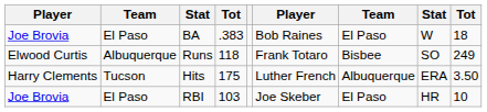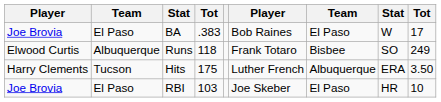 <table class="wikitable">
 <tr>
 <th>Player</th>
 <th>Team</th>
 <th>Stat</th>
 <th>Tot</th>
 <th></th>
 <th>Player</th>
 <th>Team</th>
 <th>Stat</th>
 <th>Tot</th>
 </tr>
 <tr>
 <td><a href='#'>Joe Brovia</a></td>
 <td>El Paso</td>
 <td>BA</td>
 <td>.383</td>
 <td></td>
 <td>Bob Raines</td>
 <td>El Paso</td>
 <td>W</td>
-<td>18</td>
+<td>17</td>
 </tr>
 <tr>
 <td>Elwood Curtis</td>
 <td>Albuquerque</td>
 <td>Runs</td>
 <td>118</td>
 <td></td>
 <td>Frank Totaro</td>
 <td>Bisbee</td>
 <td>SO</td>
 <td>249</td>
 </tr>
 <tr>
 <td>Harry Clements</td>
 <td>Tucson</td>
 <td>Hits</td>
 <td>175</td>
 <td></td>
 <td>Luther French</td>
 <td>Albuquerque</td>
 <td>ERA</td>
 <td>3.50</td>
 </tr>
 <tr>
 <td><a href='#'>Joe Brovia</a></td>
 <td>El Paso</td>
 <td>RBI</td>
 <td>103</td>
 <td></td>
 <td>Joe Skeber</td>
 <td>El Paso</td>
 <td>HR</td>
 <td>10</td>
 </tr>
 </table>
